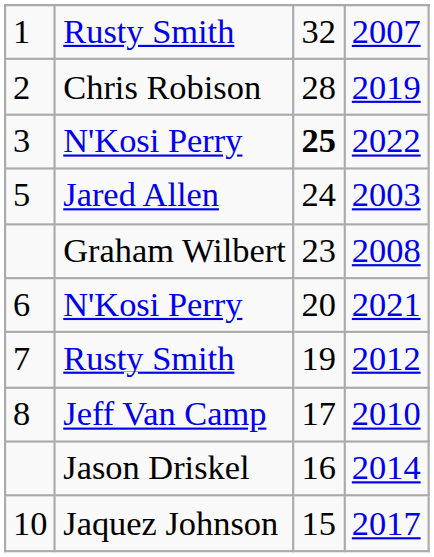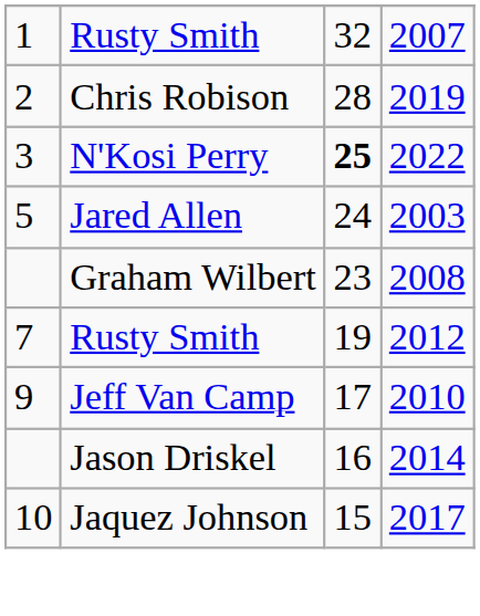 <table class="wikitable">
 <tr>
 </tr>
 <tr>
 <td>1</td>
 <td><a href='#'>Rusty Smith</a></td>
 <td>32</td>
 <td><a href='#'>2007</a></td>
 </tr>
 <tr>
 <td>2</td>
 <td>Chris Robison</td>
 <td>28</td>
 <td><a href='#'>2019</a></td>
 </tr>
 <tr>
 <td>3</td>
 <td><a href='#'>N'Kosi Perry</a></td>
 <td><strong>25</strong></td>
 <td><a href='#'>2022</a></td>
 </tr>
 <tr>
 <td>5</td>
 <td><a href='#'>Jared Allen</a></td>
 <td>24</td>
 <td><a href='#'>2003</a></td>
 </tr>
 <tr>
 <td></td>
 <td>Graham Wilbert</td>
 <td>23</td>
 <td><a href='#'>2008</a></td>
 </tr>
 <tr>
-<td>6</td>
-<td><a href='#'>N'Kosi Perry</a></td>
-<td>20</td>
-<td><a href='#'>2021</a></td>
-</tr>
-<tr>
 <td>7</td>
 <td><a href='#'>Rusty Smith</a></td>
 <td>19</td>
 <td><a href='#'>2012</a></td>
 </tr>
 <tr>
-<td>8</td>
+<td>9</td>
 <td><a href='#'>Jeff Van Camp</a></td>
 <td>17</td>
 <td><a href='#'>2010</a></td>
 </tr>
 <tr>
 <td></td>
 <td>Jason Driskel</td>
 <td>16</td>
 <td><a href='#'>2014</a></td>
 </tr>
 <tr>
 <td>10</td>
 <td>Jaquez Johnson</td>
 <td>15</td>
 <td><a href='#'>2017</a></td>
 </tr>
 </table>
